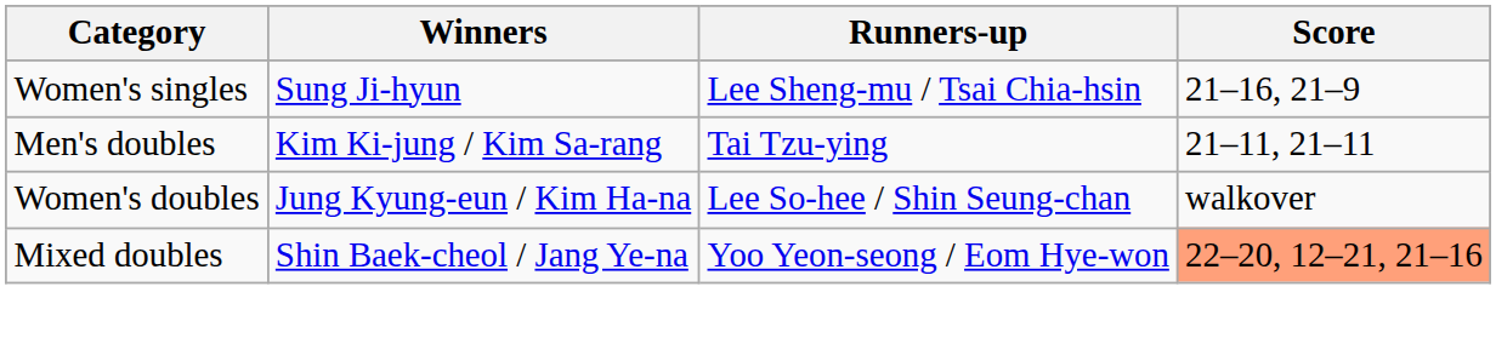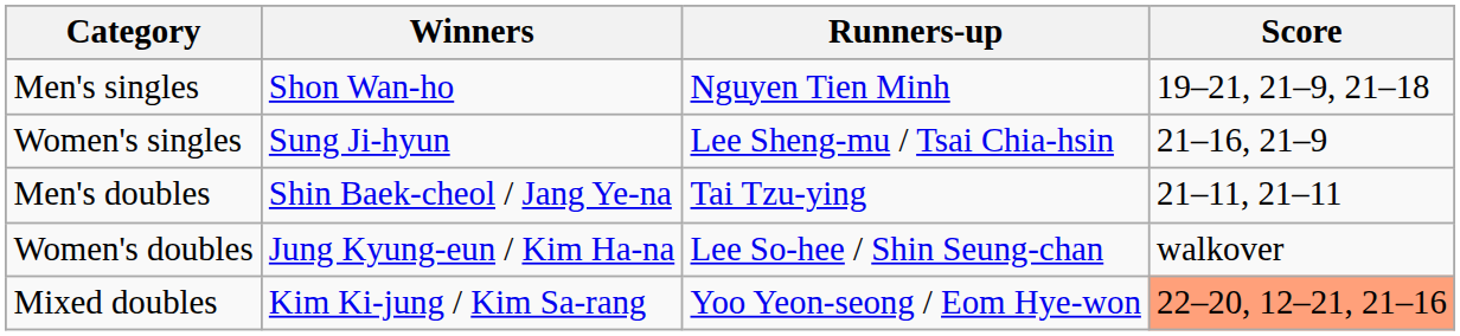 <table class=wikitable style="white-space:nowrap;">
 <tr>
 <th>Category</th>
 <th>Winners</th>
 <th>Runners-up</th>
 <th>Score</th>
+</tr>
+<tr>
+<td>Men's singles</td>
+<td> <a href='#'>Shon Wan-ho</a></td>
+<td> <a href='#'>Nguyen Tien Minh</a></td>
+<td>19–21, 21–9, 21–18</td>
 </tr>
 <tr>
 <td>Women's singles</td>
 <td> <a href='#'>Sung Ji-hyun</a></td>
 <td> <a href='#'>Lee Sheng-mu</a> / <a href='#'>Tsai Chia-hsin</a></td>
 <td>21–16, 21–9</td>
 </tr>
 <tr>
 <td>Men's doubles</td>
-<td> <a href='#'>Kim Ki-jung</a> / <a href='#'>Kim Sa-rang</a></td>
+<td> <a href='#'>Shin Baek-cheol</a> / <a href='#'>Jang Ye-na</a></td>
 <td> <a href='#'>Tai Tzu-ying</a></td>
 <td>21–11, 21–11</td>
 </tr>
 <tr>
 <td>Women's doubles</td>
 <td> <a href='#'>Jung Kyung-eun</a> / <a href='#'>Kim Ha-na</a></td>
 <td> <a href='#'>Lee So-hee</a> / <a href='#'>Shin Seung-chan</a></td>
 <td>walkover</td>
 </tr>
 <tr>
 <td>Mixed doubles</td>
-<td> <a href='#'>Shin Baek-cheol</a> / <a href='#'>Jang Ye-na</a></td>
+<td> <a href='#'>Kim Ki-jung</a> / <a href='#'>Kim Sa-rang</a></td>
 <td> <a href='#'>Yoo Yeon-seong</a> / <a href='#'>Eom Hye-won</a></td>
 <td style="background: lightsalmon;">22–20, 12–21, 21–16</td>
 </tr>
 </table>
